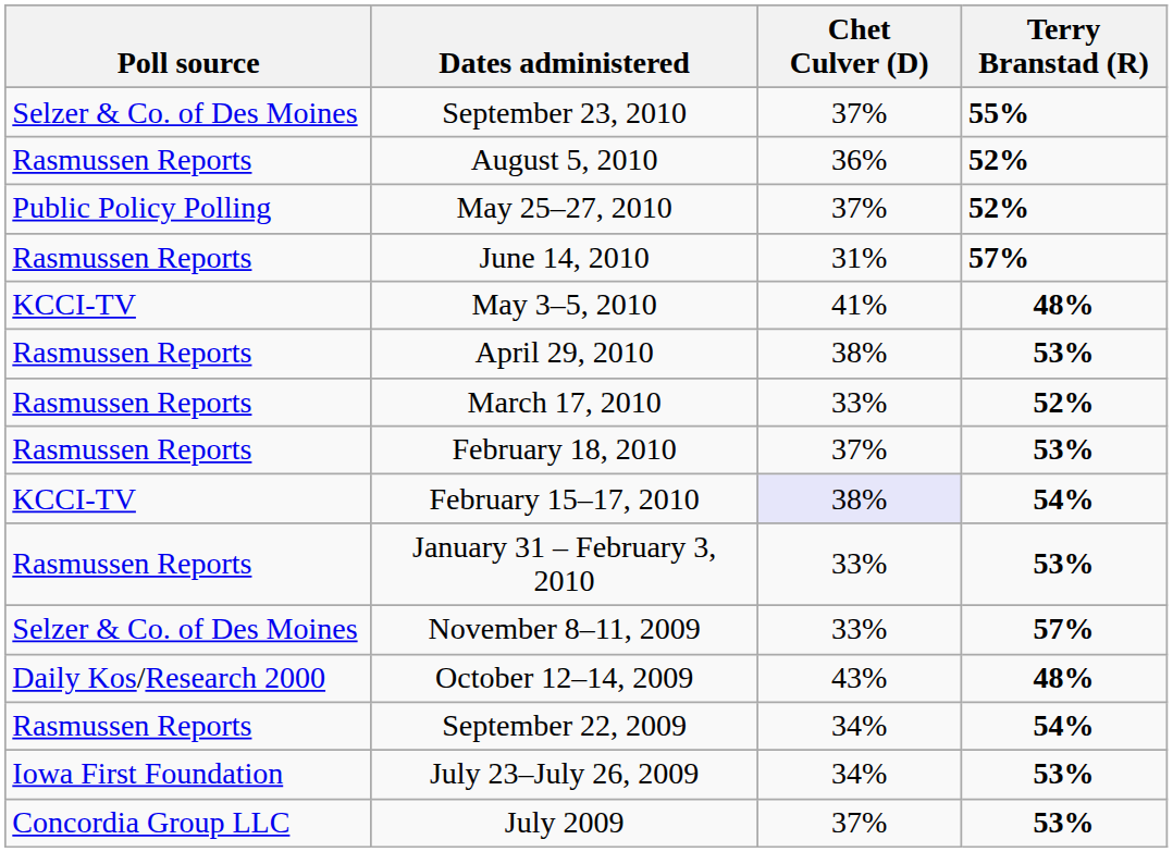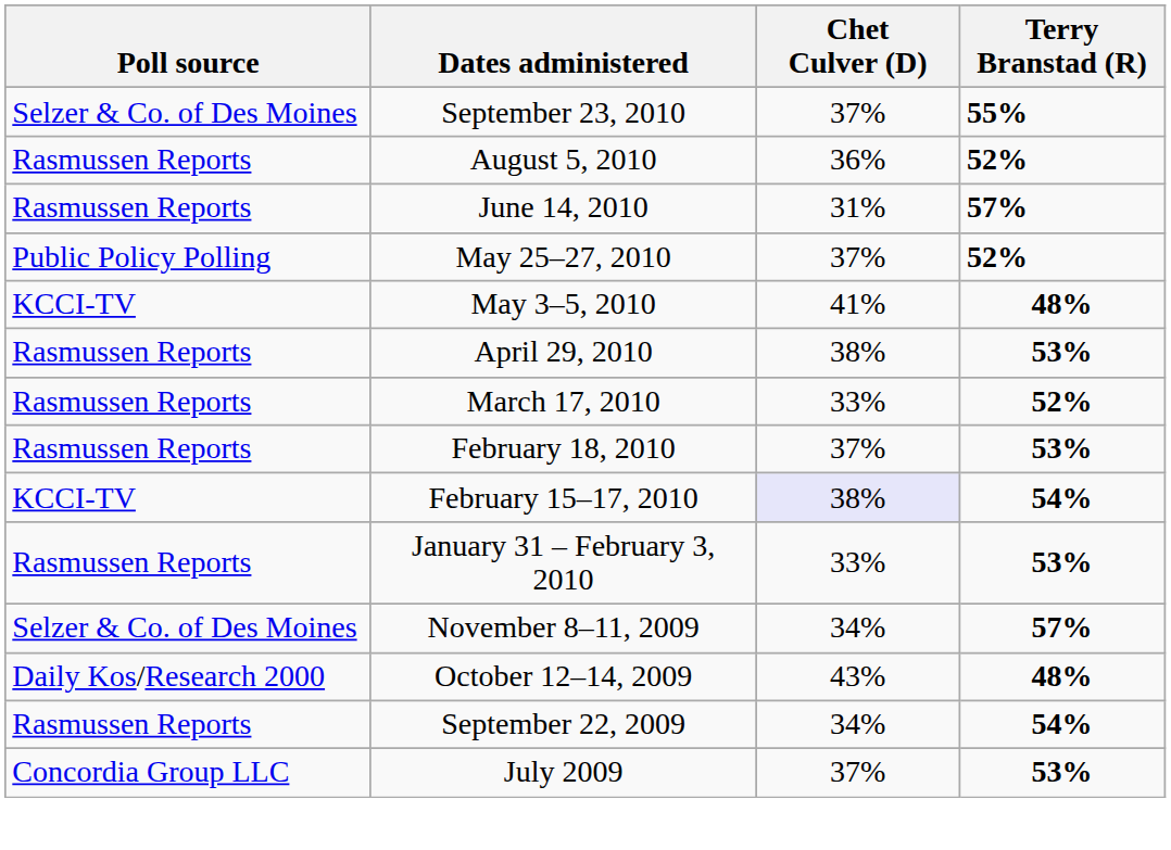 <table class="wikitable">
 <tr valign=bottom>
 <th style="width:185px;">Poll source</th>
 <th style="width:195px;">Dates administered</th>
 <th style="width:100px;">Chet<br>Culver (D)</th>
 <th style="width:100px;">Terry<br>Branstad (R)</th>
 </tr>
 <tr>
 <td><a href='#'>Selzer & Co. of Des Moines</a></td>
 <td align=center>September 23, 2010</td>
 <td align=center>37%</td>
 <td><strong>55%</strong></td>
 </tr>
 <tr>
 <td><a href='#'>Rasmussen Reports</a></td>
 <td align=center>August 5, 2010</td>
 <td align=center>36%</td>
 <td><strong>52%</strong></td>
 </tr>
 <tr>
+<td><a href='#'>Rasmussen Reports</a></td>
+<td align=center>June 14, 2010</td>
+<td align=center>31%</td>
+<td><strong>57%</strong></td>
+</tr>
+<tr>
 <td><a href='#'>Public Policy Polling</a></td>
 <td align=center>May 25–27, 2010</td>
 <td align=center>37%</td>
 <td><strong>52%</strong></td>
-</tr>
-<tr>
-<td><a href='#'>Rasmussen Reports</a></td>
-<td align=center>June 14, 2010</td>
-<td align=center>31%</td>
-<td><strong>57%</strong></td>
 </tr>
 <tr>
 <td><a href='#'>KCCI-TV</a></td>
 <td align=center>May 3–5, 2010</td>
 <td align=center>41%</td>
 <td align=center ><strong>48%</strong></td>
 </tr>
 <tr>
 <td><a href='#'>Rasmussen Reports</a></td>
 <td align=center>April 29, 2010</td>
 <td align=center>38%</td>
 <td align=center ><strong>53%</strong></td>
 </tr>
 <tr>
 <td><a href='#'>Rasmussen Reports</a></td>
 <td align=center>March 17, 2010</td>
 <td align=center>33%</td>
 <td align=center ><strong>52%</strong></td>
 </tr>
 <tr>
 <td><a href='#'>Rasmussen Reports</a></td>
 <td align=center>February 18, 2010</td>
 <td align=center>37%</td>
 <td align=center ><strong>53%</strong></td>
 </tr>
 <tr>
 <td><a href='#'>KCCI-TV</a></td>
 <td align=center>February 15–17, 2010</td>
 <td align=center style="background: lavender;">38%</td>
 <td align=center ><strong>54%</strong></td>
 </tr>
 <tr>
 <td><a href='#'>Rasmussen Reports</a></td>
 <td align=center>January 31 – February 3, 2010</td>
 <td align=center>33%</td>
 <td align=center ><strong>53%</strong></td>
 </tr>
 <tr>
 <td><a href='#'>Selzer & Co. of Des Moines</a></td>
 <td align=center>November 8–11, 2009</td>
-<td align=center>33%</td>
+<td align=center>34%</td>
 <td align=center ><strong>57%</strong></td>
 </tr>
 <tr>
 <td><a href='#'>Daily Kos</a>/<a href='#'>Research 2000</a></td>
 <td align=center>October 12–14, 2009</td>
 <td align=center>43%</td>
 <td align=center ><strong>48%</strong></td>
 </tr>
 <tr>
 <td><a href='#'>Rasmussen Reports</a></td>
 <td align=center>September 22, 2009</td>
 <td align=center>34%</td>
 <td align=center ><strong>54%</strong></td>
 </tr>
 <tr>
-<td><a href='#'>Iowa First Foundation</a></td>
-<td align=center>July 23–July 26, 2009</td>
-<td align=center>34%</td>
-<td align=center ><strong>53%</strong></td>
-</tr>
-<tr>
 <td><a href='#'>Concordia Group LLC</a></td>
 <td align=center>July 2009</td>
 <td align=center>37%</td>
 <td align=center ><strong>53%</strong></td>
 </tr>
 </table>
